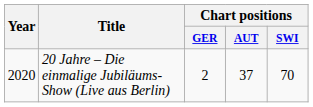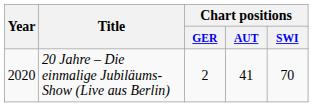 <table class="wikitable">
 <tr>
 <th width="10" rowspan="2">Year</th>
 <th width="160" rowspan="2">Title</th>
 <th colspan="3">Chart positions</th>
 </tr>
 <tr>
 <th align="center" width="40"><small><a href='#'>GER</a><br></small></th>
 <th align="center" width="40"><small><a href='#'>AUT</a><br></small></th>
 <th align="center" width="40"><small><a href='#'>SWI</a><br></small></th>
 </tr>
 <tr>
 <td>2020</td>
 <td><em>20 Jahre – Die einmalige Jubiläums-Show (Live aus Berlin)</em></td>
 <td align="center">2</td>
-<td align="center">37</td>
+<td align="center">41</td>
 <td align="center">70</td>
 </tr>
 </table>
